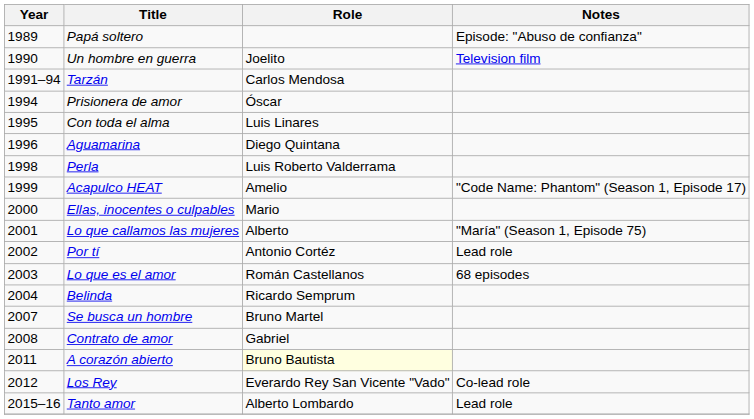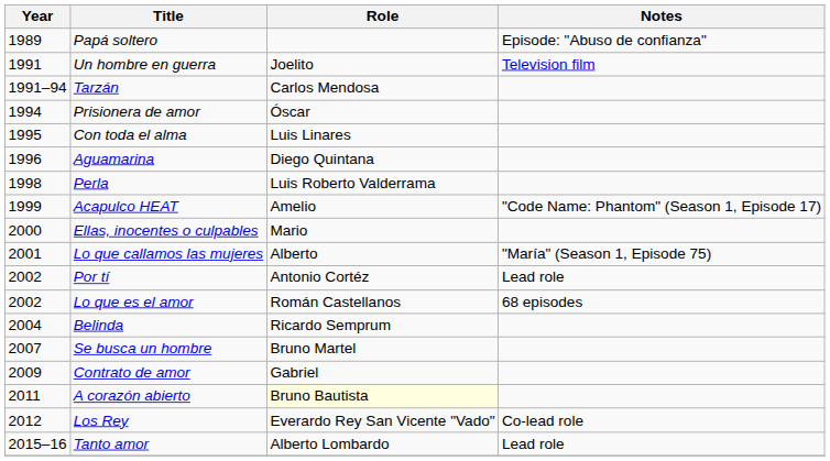 <table class="wikitable sortable">
 <tr>
 <th>Year</th>
 <th>Title</th>
 <th>Role</th>
 <th>Notes</th>
 </tr>
 <tr>
 <td>1989</td>
 <td><em>Papá soltero</em></td>
 <td></td>
 <td>Episode: "Abuso de confianza"</td>
 </tr>
 <tr>
-<td>1990</td>
+<td>1991</td>
 <td><em>Un hombre en guerra</em></td>
 <td>Joelito</td>
 <td><a href='#'>Television film</a></td>
 </tr>
 <tr>
 <td>1991–94</td>
 <td><em><a href='#'>Tarzán</a></em></td>
 <td>Carlos Mendosa</td>
 <td></td>
 </tr>
 <tr>
 <td>1994</td>
 <td><em>Prisionera de amor</em></td>
 <td>Óscar</td>
 <td></td>
 </tr>
 <tr>
 <td>1995</td>
 <td><em>Con toda el alma</em></td>
 <td>Luis Linares</td>
 <td></td>
 </tr>
 <tr>
 <td>1996</td>
 <td><em><a href='#'>Aguamarina</a></em></td>
 <td>Diego Quintana</td>
 <td></td>
 </tr>
 <tr>
 <td>1998</td>
 <td><em><a href='#'>Perla</a></em></td>
 <td>Luis Roberto Valderrama</td>
 <td></td>
 </tr>
 <tr>
 <td>1999</td>
 <td><em><a href='#'>Acapulco HEAT</a></em></td>
 <td>Amelio</td>
 <td>"Code Name: Phantom" (Season 1, Episode 17)</td>
 </tr>
 <tr>
 <td>2000</td>
 <td><em><a href='#'>Ellas, inocentes o culpables</a></em></td>
 <td>Mario</td>
 <td></td>
 </tr>
 <tr>
 <td>2001</td>
 <td><em><a href='#'>Lo que callamos las mujeres</a></em></td>
 <td>Alberto</td>
 <td>"María" (Season 1, Episode 75)</td>
 </tr>
 <tr>
 <td>2002</td>
 <td><em><a href='#'>Por tí</a></em></td>
 <td>Antonio Cortéz</td>
 <td>Lead role</td>
 </tr>
 <tr>
-<td>2003</td>
+<td>2002</td>
 <td><em><a href='#'>Lo que es el amor</a></em></td>
 <td>Román Castellanos</td>
 <td>68 episodes</td>
 </tr>
 <tr>
 <td>2004</td>
 <td><em><a href='#'>Belinda</a></em></td>
 <td>Ricardo Semprum</td>
 <td></td>
 </tr>
 <tr>
 <td>2007</td>
 <td><em><a href='#'>Se busca un hombre</a></em></td>
 <td>Bruno Martel</td>
 <td></td>
 </tr>
 <tr>
-<td>2008</td>
+<td>2009</td>
 <td><em><a href='#'>Contrato de amor</a></em></td>
 <td>Gabriel</td>
 <td></td>
 </tr>
 <tr>
 <td>2011</td>
 <td><em><a href='#'>A corazón abierto</a></em></td>
 <td style="background: lightyellow;">Bruno Bautista</td>
 <td></td>
 </tr>
 <tr>
 <td>2012</td>
 <td><em><a href='#'>Los Rey</a></em></td>
 <td>Everardo Rey San Vicente "Vado"</td>
 <td>Co-lead role</td>
 </tr>
 <tr>
 <td>2015–16</td>
 <td><em><a href='#'>Tanto amor</a></em></td>
 <td>Alberto Lombardo</td>
 <td>Lead role</td>
 </tr>
 <tr>
 </tr>
 </table>
